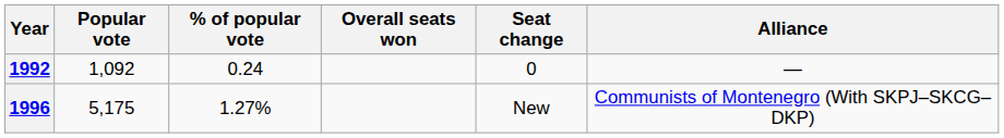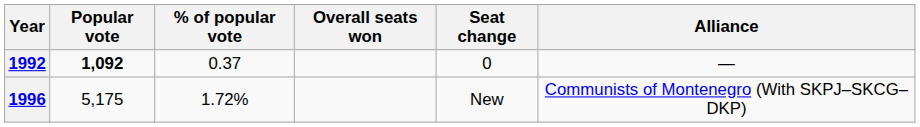 <table class="wikitable" style="text-align:center">
 <tr>
 <th>Year</th>
 <th>Popular vote</th>
 <th>% of popular vote</th>
 <th>Overall seats won</th>
 <th>Seat change</th>
 <th>Alliance</th>
 </tr>
 <tr>
 <th><a href='#'>1992</a></th>
-<td>1,092</td>
-<td>0.24</td>
+<td><strong>1,092</strong></td>
+<td>0.37</td>
 <td></td>
 <td> 0</td>
 <td><em>—</em></td>
 </tr>
 <tr>
 <th><a href='#'>1996</a></th>
 <td>5,175</td>
-<td>1.27%</td>
+<td>1.72%</td>
 <td></td>
 <td>New</td>
 <td><a href='#'>Communists of Montenegro</a> (With SKPJ–SKCG–DKP)</td>
 </tr>
 </table>
